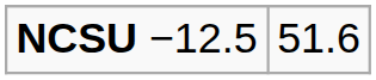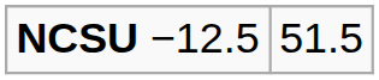 <table class="wikitable">
 <tr align="center">
 </tr>
 <tr align="center">
 <td><strong>NCSU</strong> −12.5</td>
-<td>51.6</td>
+<td>51.5</td>
 </tr>
 </table>
